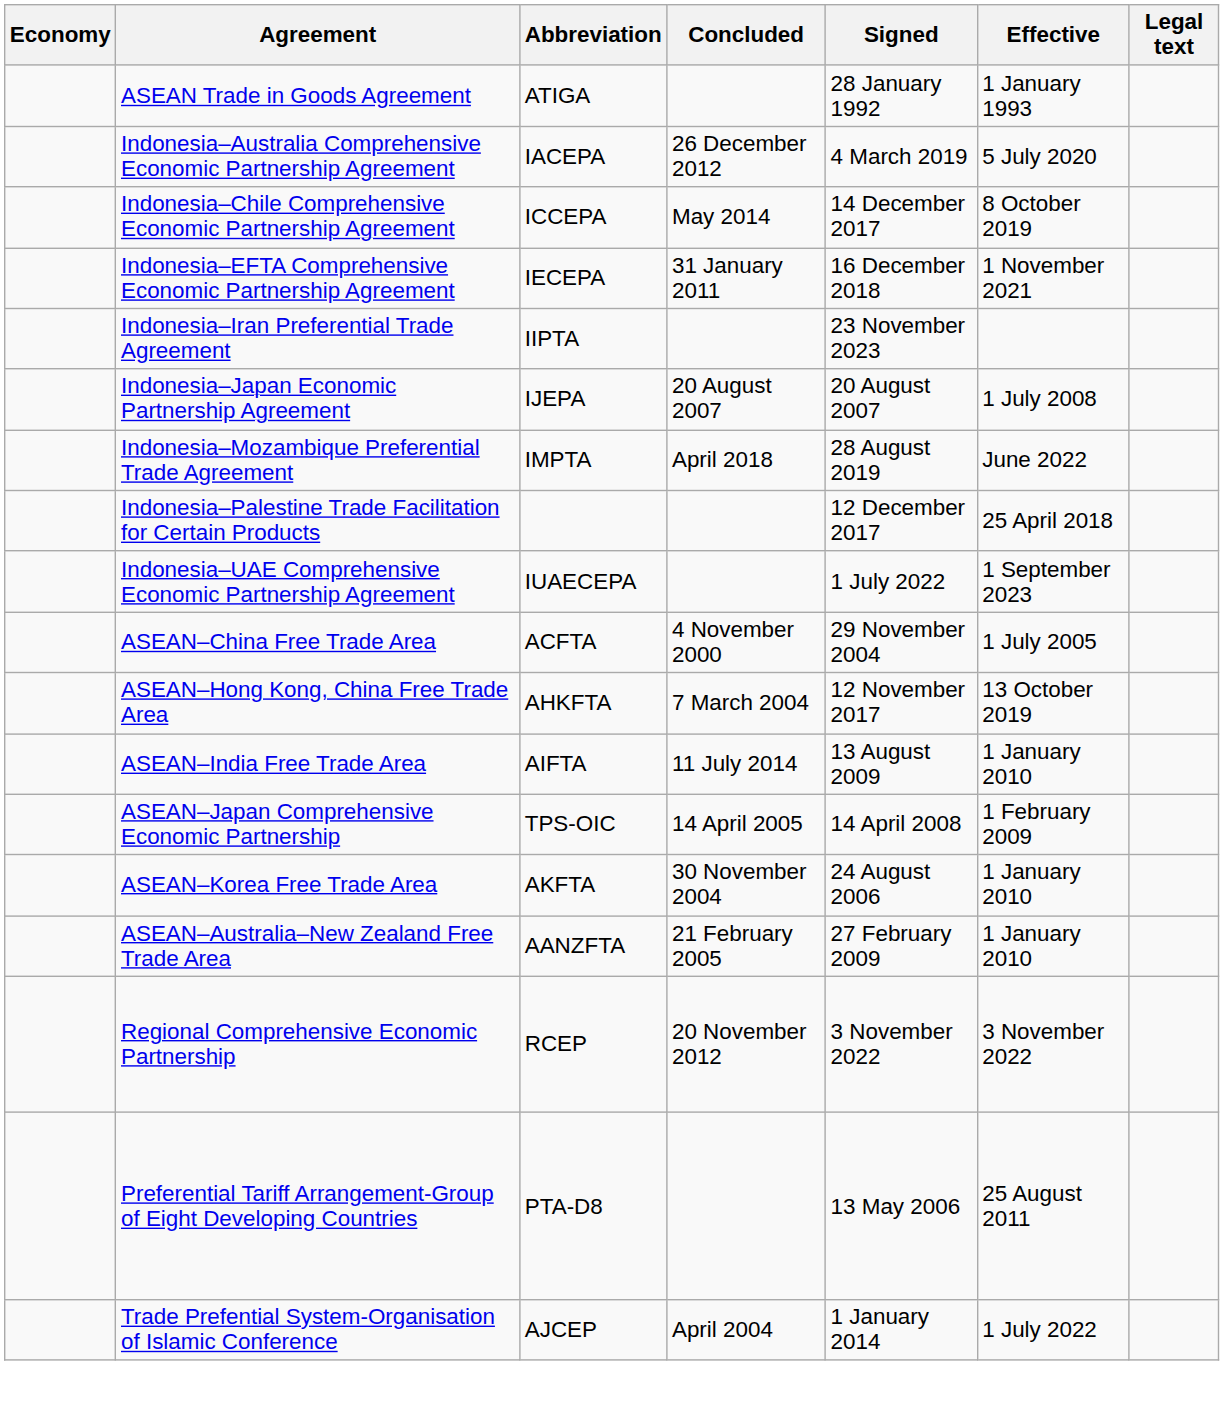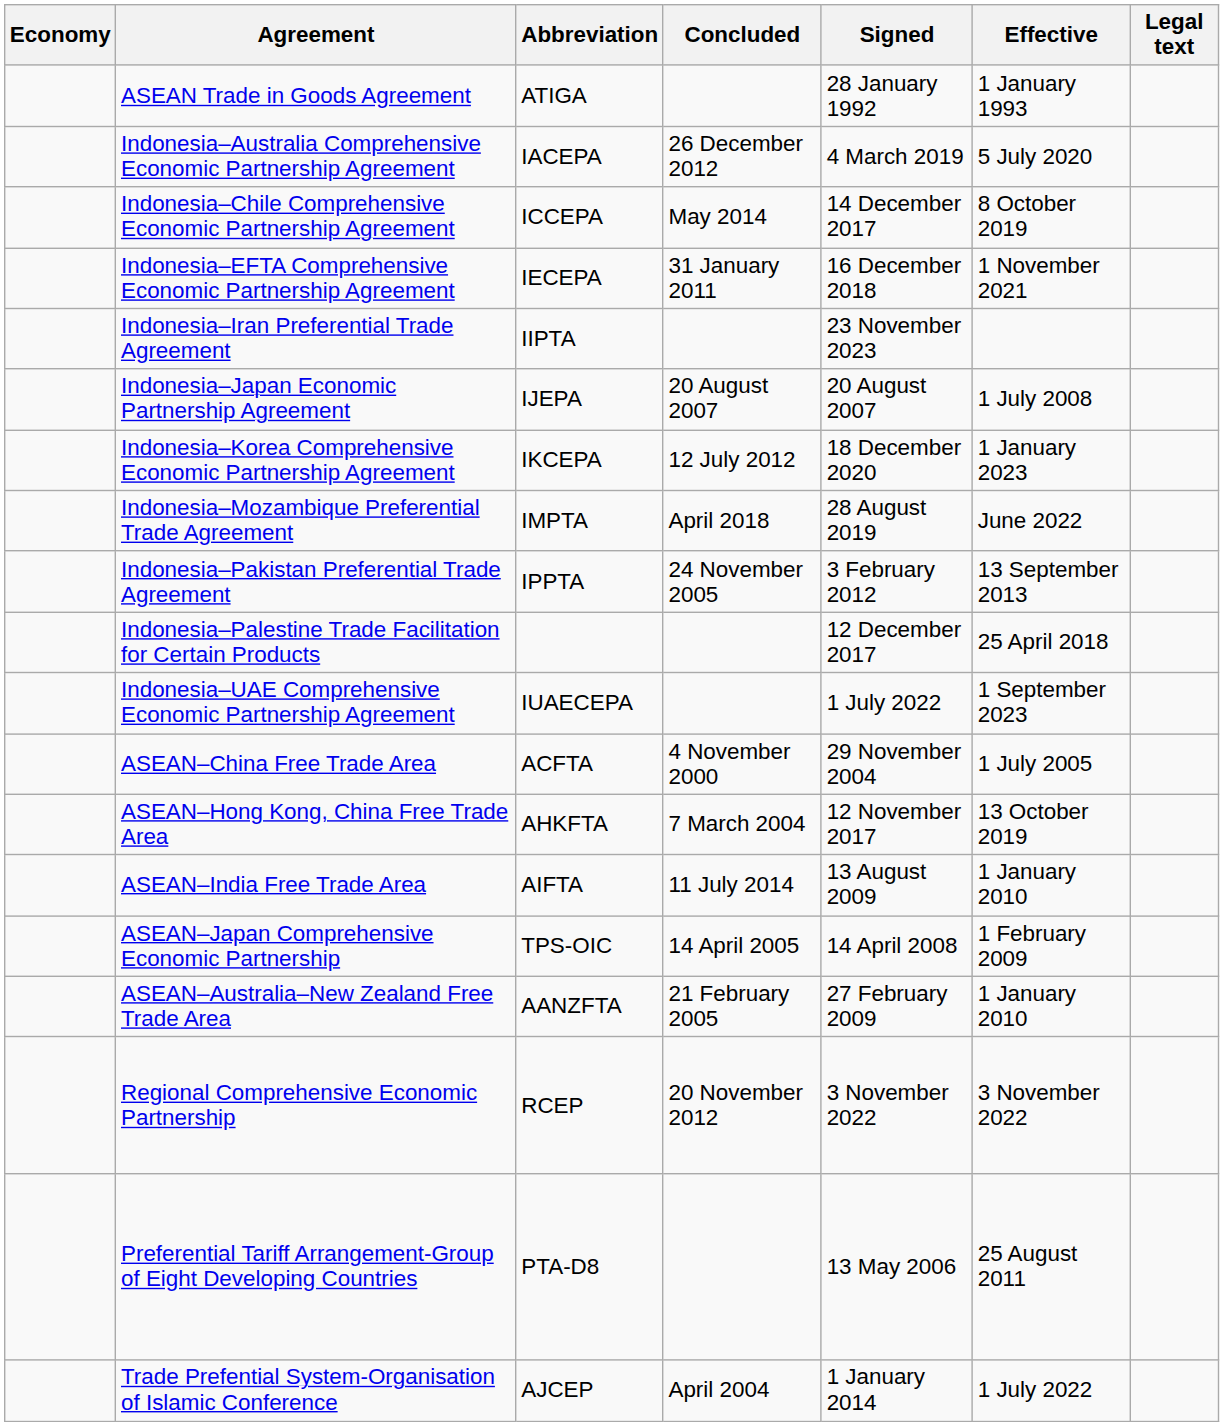 <table class="wikitable">
 <tr>
 <th>Economy</th>
 <th>Agreement</th>
 <th>Abbreviation</th>
 <th>Concluded</th>
 <th>Signed</th>
 <th>Effective</th>
 <th>Legal text</th>
 </tr>
 <tr>
 <td></td>
 <td><a href='#'>ASEAN Trade in Goods Agreement</a></td>
 <td>ATIGA</td>
 <td></td>
 <td>28 January 1992</td>
 <td>1 January 1993</td>
 <td></td>
 </tr>
 <tr>
 <td></td>
 <td><a href='#'>Indonesia–Australia Comprehensive Economic Partnership Agreement</a></td>
 <td>IACEPA</td>
 <td>26 December 2012</td>
 <td>4 March 2019</td>
 <td>5 July 2020</td>
 <td></td>
 </tr>
 <tr>
 <td></td>
 <td><a href='#'>Indonesia–Chile Comprehensive Economic Partnership Agreement</a></td>
 <td>ICCEPA</td>
 <td>May 2014</td>
 <td>14 December 2017</td>
 <td>8 October 2019</td>
 <td></td>
 </tr>
 <tr>
 <td></td>
 <td><a href='#'>Indonesia–EFTA Comprehensive Economic Partnership Agreement</a></td>
 <td>IECEPA</td>
 <td>31 January 2011</td>
 <td>16 December 2018</td>
 <td>1 November 2021</td>
 <td></td>
 </tr>
 <tr>
 <td></td>
 <td><a href='#'>Indonesia–Iran Preferential Trade Agreement</a></td>
 <td>IIPTA</td>
 <td></td>
 <td>23 November 2023</td>
 <td></td>
 <td></td>
 </tr>
 <tr>
 <td></td>
 <td><a href='#'>Indonesia–Japan Economic Partnership Agreement</a></td>
 <td>IJEPA</td>
 <td>20 August 2007</td>
 <td>20 August 2007</td>
 <td>1 July 2008</td>
 <td> </td>
 </tr>
 <tr>
 <td></td>
+<td><a href='#'>Indonesia–Korea Comprehensive Economic Partnership Agreement</a></td>
+<td>IKCEPA</td>
+<td>12 July 2012</td>
+<td>18 December 2020</td>
+<td>1 January 2023</td>
+<td></td>
+</tr>
+<tr>
+<td></td>
 <td><a href='#'>Indonesia–Mozambique Preferential Trade Agreement</a></td>
 <td>IMPTA</td>
 <td>April 2018</td>
 <td>28 August 2019</td>
 <td>June 2022</td>
 <td> </td>
+</tr>
+<tr>
+<td></td>
+<td><a href='#'>Indonesia–Pakistan Preferential Trade Agreement</a></td>
+<td>IPPTA</td>
+<td>24 November 2005</td>
+<td>3 February 2012</td>
+<td>13 September 2013</td>
+<td></td>
 </tr>
 <tr>
 <td></td>
 <td><a href='#'>Indonesia–Palestine Trade Facilitation for Certain Products</a></td>
 <td></td>
 <td></td>
 <td>12 December 2017</td>
 <td>25 April 2018</td>
 <td></td>
 </tr>
 <tr>
 <td></td>
 <td><a href='#'>Indonesia–UAE Comprehensive Economic Partnership Agreement</a></td>
 <td>IUAECEPA</td>
 <td></td>
 <td>1 July 2022</td>
 <td>1 September 2023</td>
 <td></td>
 </tr>
 <tr>
 <td></td>
 <td><a href='#'>ASEAN–China Free Trade Area</a></td>
 <td>ACFTA</td>
 <td>4 November 2000</td>
 <td>29 November 2004</td>
 <td>1 July 2005</td>
 <td></td>
 </tr>
 <tr>
 <td></td>
 <td><a href='#'>ASEAN–Hong Kong, China Free Trade Area</a></td>
 <td>AHKFTA</td>
 <td>7 March 2004</td>
 <td>12 November 2017</td>
 <td>13 October 2019</td>
 <td></td>
 </tr>
 <tr>
 <td></td>
 <td><a href='#'>ASEAN–India Free Trade Area</a></td>
 <td>AIFTA</td>
 <td>11 July 2014</td>
 <td>13 August 2009</td>
 <td>1 January 2010</td>
 <td></td>
 </tr>
 <tr>
 <td></td>
 <td><a href='#'>ASEAN–Japan Comprehensive Economic Partnership</a></td>
 <td>TPS-OIC</td>
 <td>14 April 2005</td>
 <td>14 April 2008</td>
 <td>1 February 2009</td>
 <td></td>
 </tr>
 <tr>
-<td></td>
-<td><a href='#'>ASEAN–Korea Free Trade Area</a></td>
-<td>AKFTA</td>
-<td>30 November 2004</td>
-<td>24 August 2006</td>
-<td>1 January 2010</td>
-<td></td>
-</tr>
-<tr>
 <td><br></td>
 <td><a href='#'>ASEAN–Australia–New Zealand Free Trade Area</a></td>
 <td>AANZFTA</td>
 <td>21 February 2005</td>
 <td>27 February 2009</td>
 <td>1 January 2010</td>
 <td></td>
 </tr>
 <tr>
 <td><br><br><br><br><br></td>
 <td><a href='#'>Regional Comprehensive Economic Partnership</a></td>
 <td>RCEP</td>
 <td>20 November 2012</td>
 <td>3 November 2022</td>
 <td>3 November 2022</td>
 <td></td>
 </tr>
 <tr>
 <td><br><br><br><br><br><br><br></td>
 <td><a href='#'>Preferential Tariff Arrangement-Group of Eight Developing Countries</a></td>
 <td>PTA-D8</td>
 <td></td>
 <td>13 May 2006</td>
 <td>25 August 2011</td>
 <td></td>
 </tr>
 <tr>
 <td></td>
 <td><a href='#'>Trade Prefential System-Organisation of Islamic Conference</a></td>
 <td>AJCEP</td>
 <td>April 2004</td>
 <td>1 January 2014</td>
 <td>1 July 2022</td>
 <td></td>
 </tr>
 </table>
